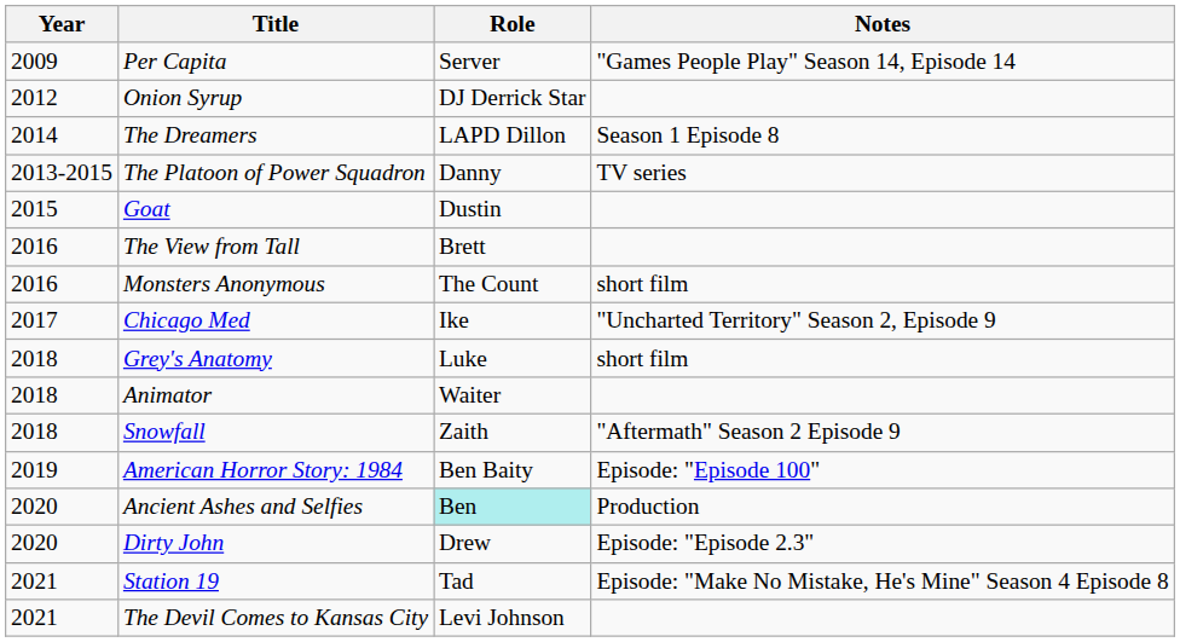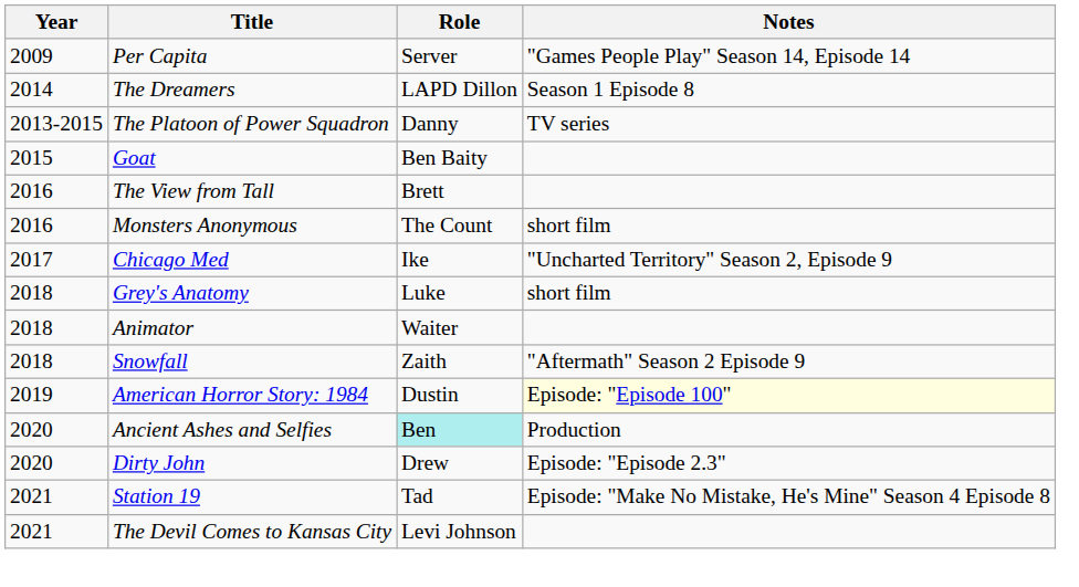 <table class="wikitable sortable">
 <tr>
 <th>Year</th>
 <th>Title</th>
 <th>Role</th>
 <th class="unsortable">Notes</th>
 </tr>
 <tr>
 <td>2009</td>
 <td><em>Per Capita</em></td>
 <td>Server</td>
 <td>"Games People Play" Season 14, Episode 14</td>
-</tr>
-<tr>
-<td>2012</td>
-<td><em>Onion Syrup</em></td>
-<td>DJ Derrick Star</td>
-<td></td>
 </tr>
 <tr>
 <td>2014</td>
 <td><em>The Dreamers</em></td>
 <td>LAPD Dillon</td>
 <td>Season 1 Episode 8</td>
 </tr>
 <tr>
 <td>2013-2015</td>
 <td><em>The Platoon of Power Squadron</em></td>
 <td>Danny</td>
 <td>TV series</td>
 </tr>
 <tr>
 <td>2015</td>
 <td><em><a href='#'>Goat</a></em></td>
-<td>Dustin</td>
+<td>Ben Baity</td>
 <td></td>
 </tr>
 <tr>
 <td>2016</td>
 <td><em>The View from Tall</em></td>
 <td>Brett</td>
 <td></td>
 </tr>
 <tr>
 <td>2016</td>
 <td><em>Monsters Anonymous</em></td>
 <td>The Count</td>
 <td>short film</td>
 </tr>
 <tr>
 <td>2017</td>
 <td><em><a href='#'>Chicago Med</a></em></td>
 <td>Ike</td>
 <td>"Uncharted Territory" Season 2, Episode 9</td>
 </tr>
 <tr>
 <td>2018</td>
 <td><em><a href='#'>Grey's Anatomy</a></em></td>
 <td>Luke</td>
 <td>short film</td>
 </tr>
 <tr>
 <td>2018</td>
 <td><em>Animator</em></td>
 <td>Waiter</td>
 <td></td>
 </tr>
 <tr>
 <td>2018</td>
 <td><em><a href='#'>Snowfall</a></em></td>
 <td>Zaith</td>
 <td>"Aftermath" Season 2 Episode 9</td>
 </tr>
 <tr>
 <td>2019</td>
 <td><em><a href='#'>American Horror Story: 1984</a></em></td>
-<td>Ben Baity</td>
-<td>Episode: "<a href='#'>Episode 100</a>"</td>
+<td>Dustin</td>
+<td style="background: lightyellow;">Episode: "<a href='#'>Episode 100</a>"</td>
 </tr>
 <tr>
 <td>2020</td>
 <td><em>Ancient Ashes and Selfies</em></td>
 <td style="background: paleturquoise;">Ben</td>
 <td>Production</td>
 </tr>
 <tr>
 <td>2020</td>
 <td><em><a href='#'>Dirty John</a></em></td>
 <td>Drew</td>
 <td>Episode: "Episode 2.3"</td>
 </tr>
 <tr>
 <td>2021</td>
 <td><em><a href='#'>Station 19</a></em></td>
 <td>Tad</td>
 <td>Episode: "Make No Mistake, He's Mine"  Season 4 Episode 8</td>
 </tr>
 <tr>
 <td>2021</td>
 <td><em>The Devil Comes to Kansas City</em></td>
 <td>Levi Johnson</td>
 <td></td>
 </tr>
 </table>
